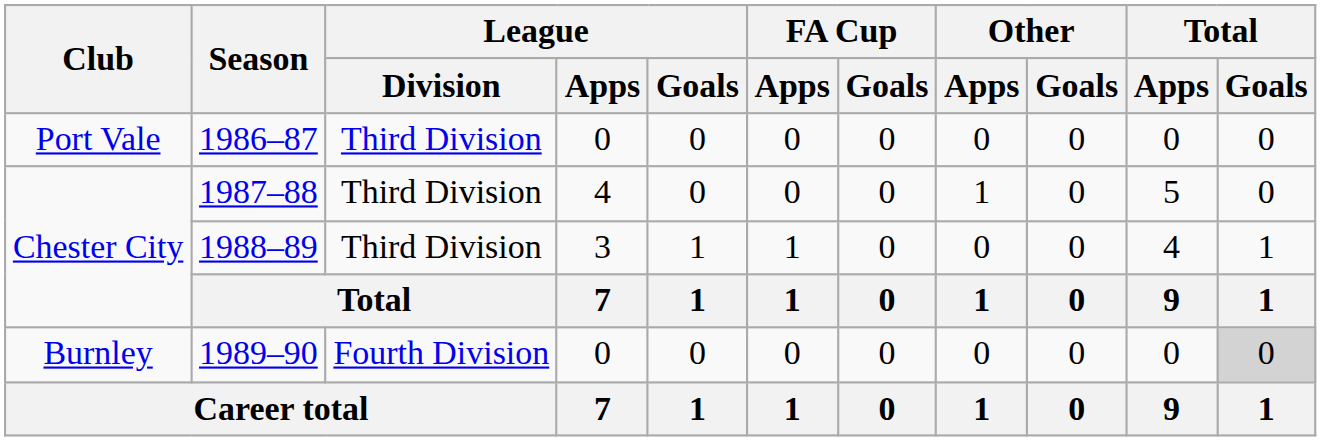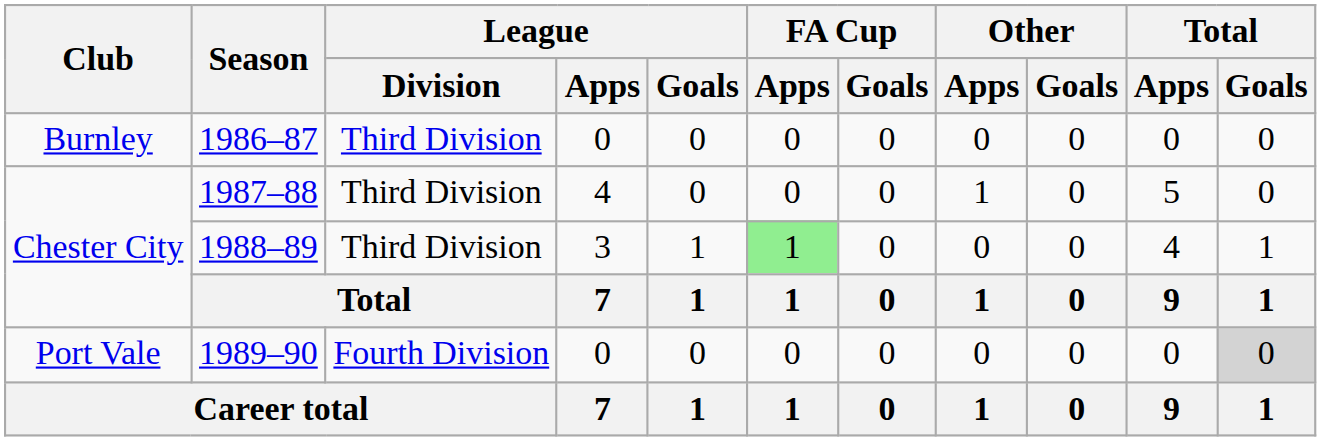 <table class="wikitable" style="text-align: center;">
 <tr>
 <th rowspan="2">Club</th>
 <th rowspan="2">Season</th>
 <th colspan="3">League</th>
 <th colspan="2">FA Cup</th>
 <th colspan="2">Other</th>
 <th colspan="2">Total</th>
 </tr>
 <tr>
 <th>Division</th>
 <th>Apps</th>
 <th>Goals</th>
 <th>Apps</th>
 <th>Goals</th>
 <th>Apps</th>
 <th>Goals</th>
 <th>Apps</th>
 <th>Goals</th>
 </tr>
 <tr>
-<td><a href='#'>Port Vale</a></td>
+<td><a href='#'>Burnley</a></td>
 <td><a href='#'>1986–87</a></td>
 <td><a href='#'>Third Division</a></td>
 <td>0</td>
 <td>0</td>
 <td>0</td>
 <td>0</td>
 <td>0</td>
 <td>0</td>
 <td>0</td>
 <td>0</td>
 </tr>
 <tr>
 <td rowspan="3"><a href='#'>Chester City</a></td>
 <td><a href='#'>1987–88</a></td>
 <td>Third Division</td>
 <td>4</td>
 <td>0</td>
 <td>0</td>
 <td>0</td>
 <td>1</td>
 <td>0</td>
 <td>5</td>
 <td>0</td>
 </tr>
 <tr>
 <td><a href='#'>1988–89</a></td>
 <td>Third Division</td>
 <td>3</td>
 <td>1</td>
-<td>1</td>
+<td style="background: lightgreen;">1</td>
 <td>0</td>
 <td>0</td>
 <td>0</td>
 <td>4</td>
 <td>1</td>
 </tr>
 <tr>
 <th colspan="2">Total</th>
 <th>7</th>
 <th>1</th>
 <th>1</th>
 <th>0</th>
 <th>1</th>
 <th>0</th>
 <th>9</th>
 <th>1</th>
 </tr>
 <tr>
-<td><a href='#'>Burnley</a></td>
+<td><a href='#'>Port Vale</a></td>
 <td><a href='#'>1989–90</a></td>
 <td><a href='#'>Fourth Division</a></td>
 <td>0</td>
 <td>0</td>
 <td>0</td>
 <td>0</td>
 <td>0</td>
 <td>0</td>
 <td>0</td>
 <td style="background: lightgrey;">0</td>
 </tr>
 <tr>
 <th colspan="3">Career total</th>
 <th>7</th>
 <th>1</th>
 <th>1</th>
 <th>0</th>
 <th>1</th>
 <th>0</th>
 <th>9</th>
 <th>1</th>
 </tr>
 </table>
